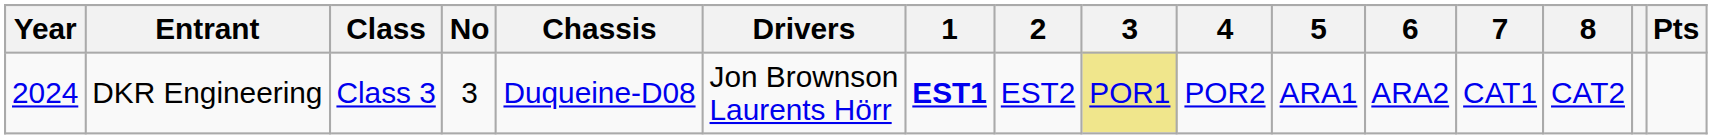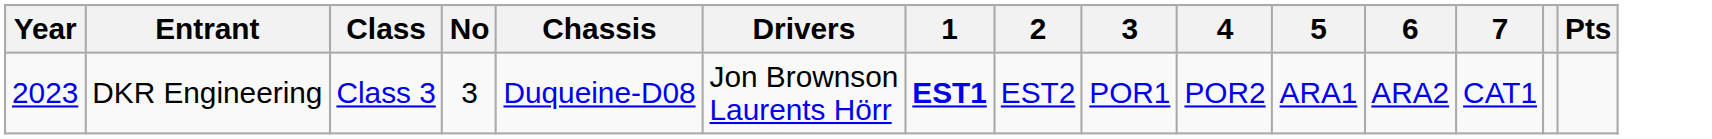 <table class="wikitable" style="font-size: 90%; text-align:center">
 <tr>
 <th>Year</th>
 <th>Entrant</th>
 <th>Class</th>
 <th>No</th>
 <th>Chassis</th>
 <th>Drivers</th>
 <th>1</th>
 <th>2</th>
 <th>3</th>
 <th>4</th>
 <th>5</th>
 <th>6</th>
 <th>7</th>
-<th>8</th>
 <th></th>
 <th>Pts</th>
 </tr>
 <tr>
-<td><a href='#'>2024</a></td>
+<td><a href='#'>2023</a></td>
 <td> DKR Engineering</td>
 <td><a href='#'>Class 3</a></td>
 <td>3</td>
 <td><a href='#'>Duqueine-D08</a></td>
 <td align="left"> Jon Brownson<br> <a href='#'>Laurents Hörr</a></td>
 <td><strong><a href='#'>EST1</a></strong></td>
 <td><a href='#'>EST2</a></td>
-<td style="background: khaki;"><a href='#'>POR1</a></td>
+<td><a href='#'>POR1</a></td>
 <td><a href='#'>POR2</a></td>
 <td><a href='#'>ARA1</a></td>
 <td><a href='#'>ARA2</a></td>
 <td><a href='#'>CAT1</a></td>
-<td><a href='#'>CAT2</a></td>
 <td></td>
 <td></td>
 </tr>
 </table>
